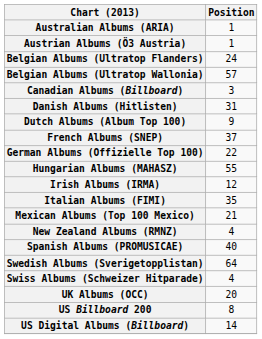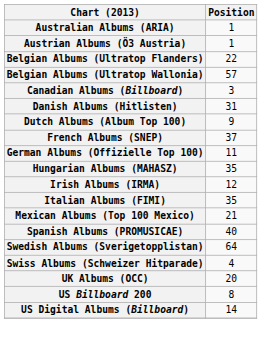 <table class="wikitable sortable plainrowheaders" style="text-align:center">
 <tr>
 <th scope="col">Chart (2013)</th>
 <th scope="col">Position</th>
 </tr>
 <tr>
 <th scope="row">Australian Albums (ARIA)</th>
 <td>1</td>
 </tr>
 <tr>
 <th scope="row">Austrian Albums (Ö3 Austria)</th>
 <td>1</td>
 </tr>
 <tr>
 <th scope="row">Belgian Albums (Ultratop Flanders)</th>
-<td>24</td>
+<td>22</td>
 </tr>
 <tr>
 <th scope="row">Belgian Albums (Ultratop Wallonia)</th>
 <td>57</td>
 </tr>
 <tr>
 <th scope="row">Canadian Albums (<em>Billboard</em>)</th>
 <td>3</td>
 </tr>
 <tr>
 <th scope="row">Danish Albums (Hitlisten)</th>
 <td>31</td>
 </tr>
 <tr>
 <th scope="row">Dutch Albums (Album Top 100)</th>
 <td>9</td>
 </tr>
 <tr>
 <th scope="row">French Albums (SNEP)</th>
 <td>37</td>
 </tr>
 <tr>
 <th scope="row">German Albums (Offizielle Top 100)</th>
-<td>22</td>
+<td>11</td>
 </tr>
 <tr>
 <th scope="row">Hungarian Albums (MAHASZ)</th>
-<td>55</td>
+<td>35</td>
 </tr>
 <tr>
 <th scope="row">Irish Albums (IRMA)</th>
 <td>12</td>
 </tr>
 <tr>
 <th scope="row">Italian Albums (FIMI)</th>
 <td>35</td>
 </tr>
 <tr>
 <th scope="row">Mexican Albums (Top 100 Mexico)</th>
 <td>21</td>
-</tr>
-<tr>
-<th scope="row">New Zealand Albums (RMNZ)</th>
-<td>4</td>
 </tr>
 <tr>
 <th scope="row">Spanish Albums (PROMUSICAE)</th>
 <td>40</td>
 </tr>
 <tr>
 <th scope="row">Swedish Albums (Sverigetopplistan)</th>
 <td>64</td>
 </tr>
 <tr>
 <th scope="row">Swiss Albums (Schweizer Hitparade)</th>
 <td>4</td>
 </tr>
 <tr>
 <th scope="row">UK Albums (OCC)</th>
 <td>20</td>
 </tr>
 <tr>
 <th scope="row">US <em>Billboard</em> 200</th>
 <td>8</td>
 </tr>
 <tr>
 <th scope="row">US Digital Albums (<em>Billboard</em>)</th>
 <td>14</td>
 </tr>
 <tr>
 </tr>
 </table>
